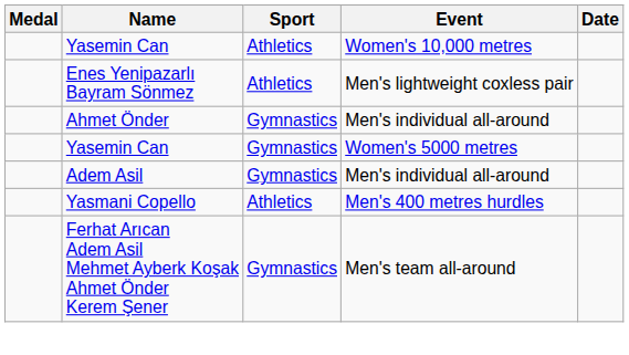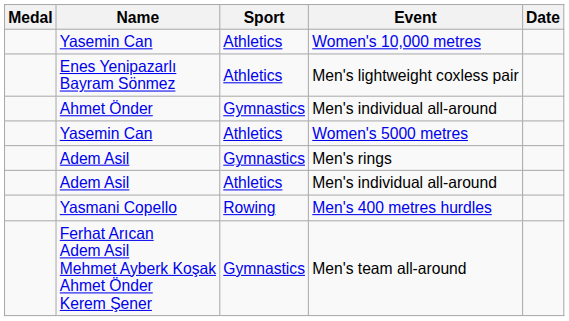 <table class="wikitable sortable" style="font-size: 95%;">
 <tr>
 <th>Medal</th>
 <th>Name</th>
 <th>Sport</th>
 <th>Event</th>
 <th>Date</th>
 </tr>
 <tr>
 <td></td>
 <td><a href='#'>Yasemin Can</a></td>
 <td><a href='#'>Athletics</a></td>
 <td><a href='#'>Women's 10,000 metres</a></td>
 <td></td>
 </tr>
 <tr>
 <td></td>
 <td><a href='#'>Enes Yenipazarlı</a><br><a href='#'>Bayram Sönmez</a></td>
 <td><a href='#'>Athletics</a></td>
 <td>Men's lightweight coxless pair</td>
 <td></td>
 </tr>
 <tr>
 <td></td>
 <td><a href='#'>Ahmet Önder</a></td>
 <td><a href='#'>Gymnastics</a></td>
 <td>Men's individual all-around</td>
 <td></td>
 </tr>
 <tr>
 <td></td>
 <td><a href='#'>Yasemin Can</a></td>
-<td><a href='#'>Gymnastics</a></td>
+<td><a href='#'>Athletics</a></td>
 <td><a href='#'>Women's 5000 metres</a></td>
 <td></td>
 </tr>
 <tr>
 <td></td>
 <td><a href='#'>Adem Asil</a></td>
 <td><a href='#'>Gymnastics</a></td>
+<td>Men's rings</td>
+<td></td>
+</tr>
+<tr>
+<td></td>
+<td><a href='#'>Adem Asil</a></td>
+<td><a href='#'>Athletics</a></td>
 <td>Men's individual all-around</td>
 <td></td>
 </tr>
 <tr>
 <td></td>
 <td><a href='#'>Yasmani Copello</a></td>
-<td><a href='#'>Athletics</a></td>
+<td><a href='#'>Rowing</a></td>
 <td><a href='#'>Men's 400 metres hurdles</a></td>
 <td></td>
 </tr>
 <tr>
 <td></td>
 <td><a href='#'>Ferhat Arıcan</a><br><a href='#'>Adem Asil</a><br><a href='#'>Mehmet Ayberk Koşak</a><br><a href='#'>Ahmet Önder</a><br><a href='#'>Kerem Şener</a></td>
 <td><a href='#'>Gymnastics</a></td>
 <td>Men's team all-around</td>
 <td></td>
 </tr>
 </table>
